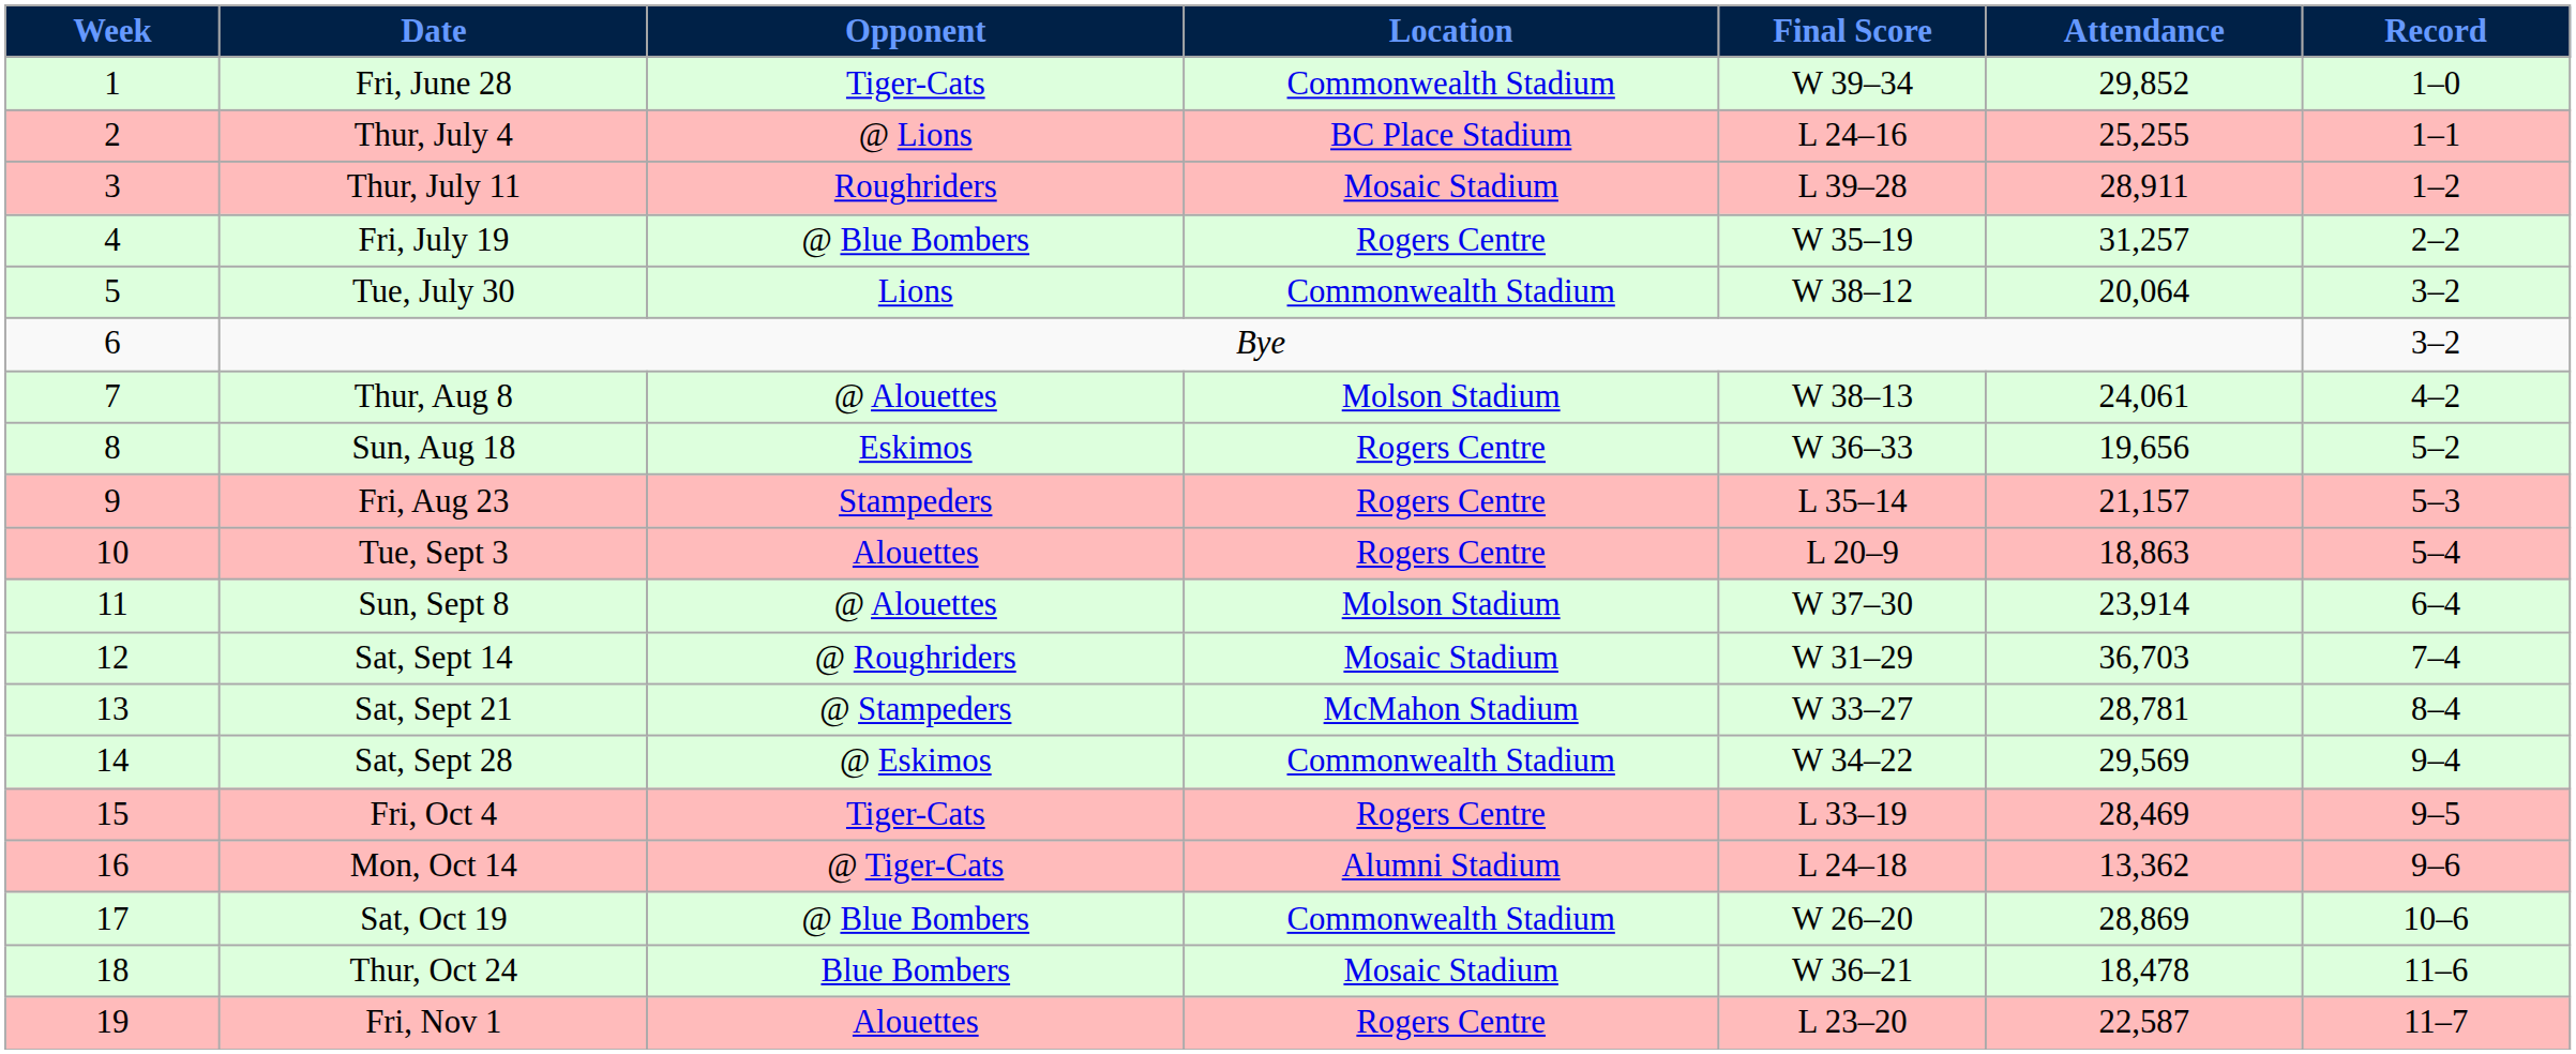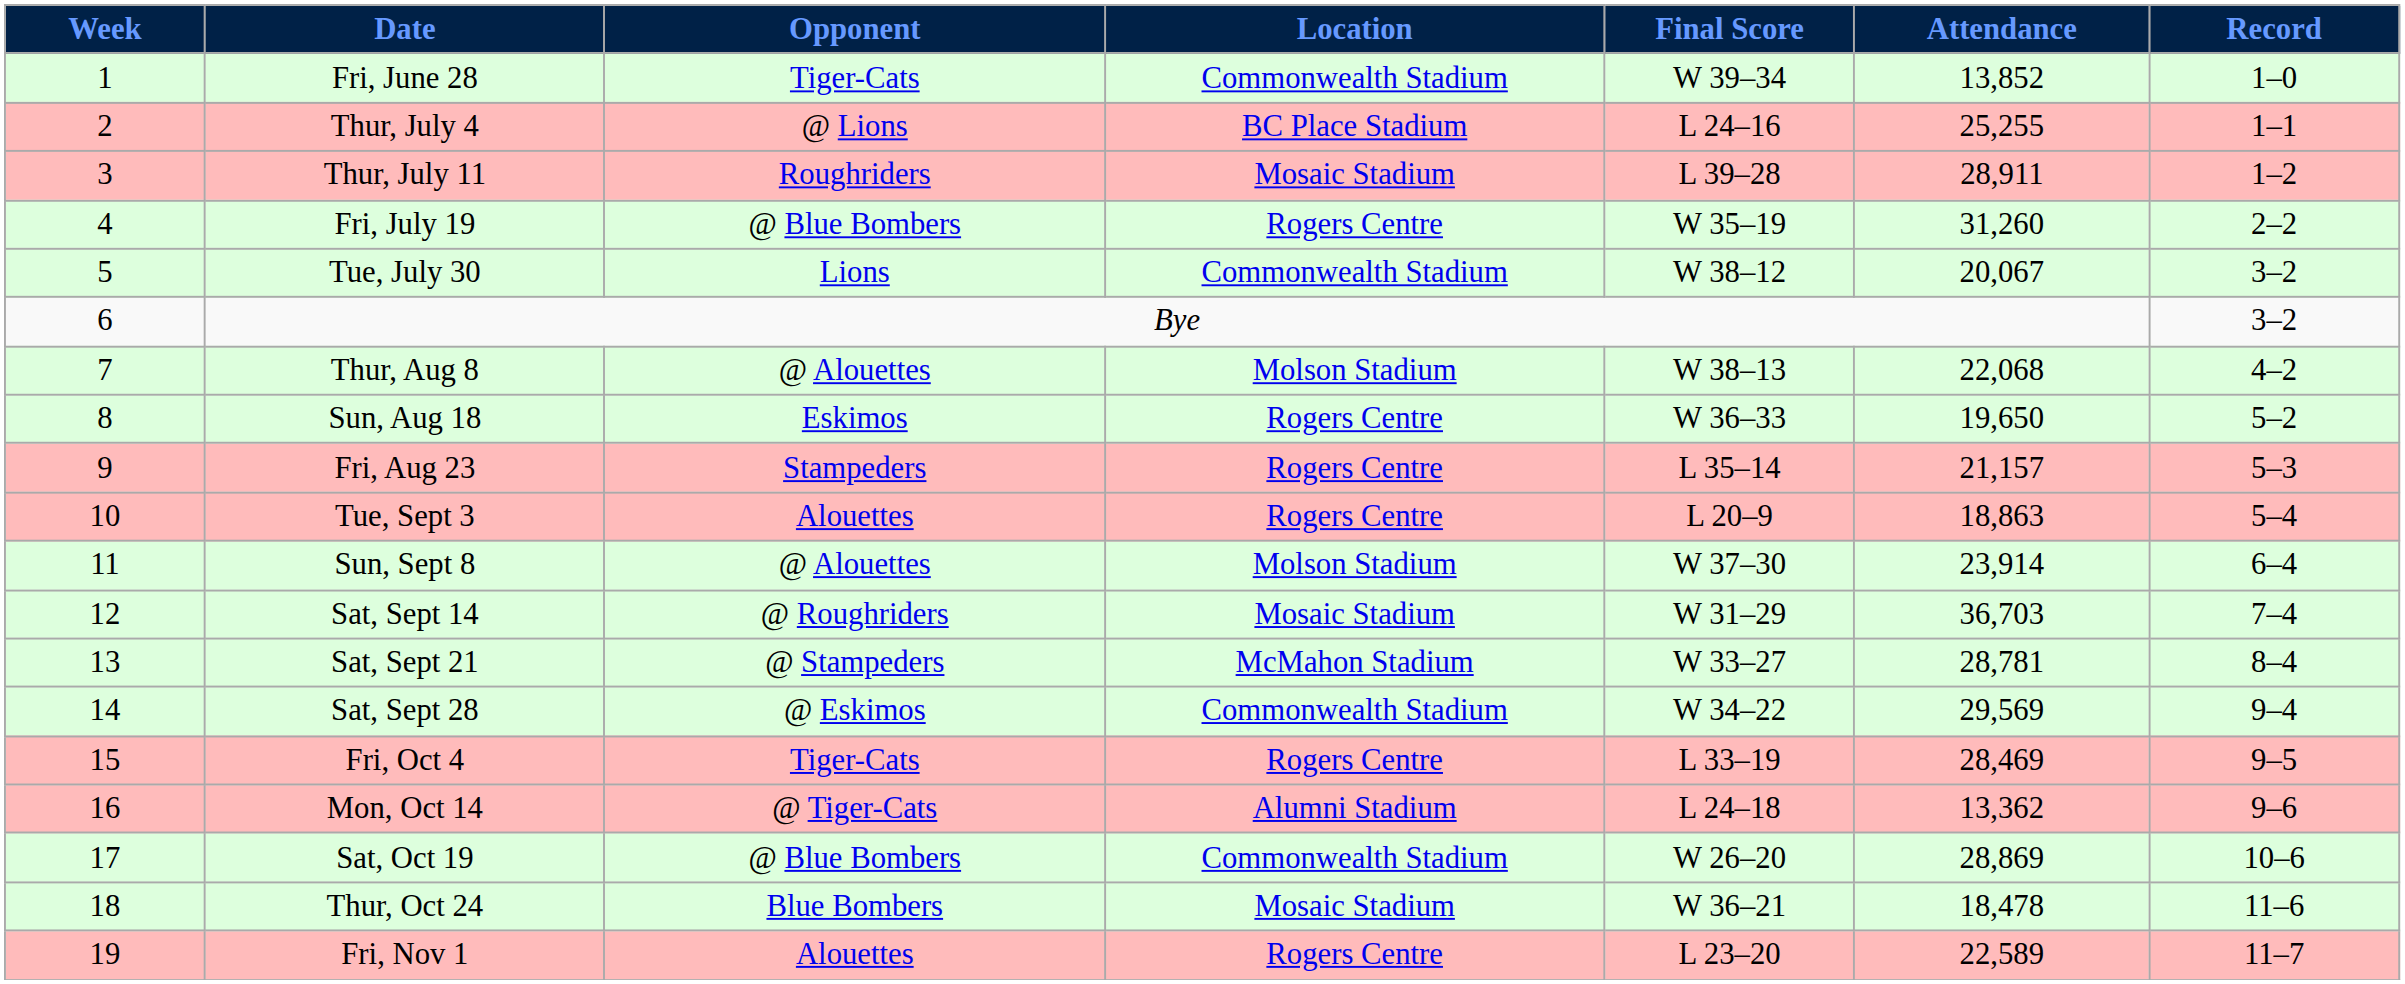 <table class="wikitable sortable">
 <tr>
 <th style="background:#002147;color:#6699FF;" width="4%">Week</th>
 <th style="background:#002147;color:#6699FF;" width="8%">Date</th>
 <th style="background:#002147;color:#6699FF;" width="10%">Opponent</th>
 <th style="background:#002147;color:#6699FF;" width="10%">Location</th>
 <th style="background:#002147;color:#6699FF;" width="5%">Final Score</th>
 <th style="background:#002147;color:#6699FF;" width="5%">Attendance</th>
 <th style="background:#002147;color:#6699FF;" width="5%">Record</th>
 </tr>
 <tr align="center" bgcolor="#ddffdd">
 <td>1</td>
 <td>Fri, June 28</td>
 <td><a href='#'>Tiger-Cats</a></td>
 <td><a href='#'>Commonwealth Stadium</a></td>
 <td>W 39–34</td>
-<td>29,852</td>
+<td>13,852</td>
 <td>1–0</td>
 </tr>
 <tr align="center" bgcolor="#ffbbbb">
 <td>2</td>
 <td>Thur, July 4</td>
 <td>@ <a href='#'>Lions</a></td>
 <td><a href='#'>BC Place Stadium</a></td>
 <td>L 24–16</td>
 <td>25,255</td>
 <td>1–1</td>
 </tr>
 <tr align="center" bgcolor="#ffbbbb">
 <td>3</td>
 <td>Thur, July 11</td>
 <td><a href='#'>Roughriders</a></td>
 <td><a href='#'>Mosaic Stadium</a></td>
 <td>L 39–28</td>
 <td>28,911</td>
 <td>1–2</td>
 </tr>
 <tr align="center" bgcolor="#ddffdd">
 <td>4</td>
 <td>Fri, July 19</td>
 <td>@ <a href='#'>Blue Bombers</a></td>
 <td><a href='#'>Rogers Centre</a></td>
 <td>W 35–19</td>
-<td>31,257</td>
+<td>31,260</td>
 <td>2–2</td>
 </tr>
 <tr align="center" bgcolor="#ddffdd">
 <td>5</td>
 <td>Tue, July 30</td>
 <td><a href='#'>Lions</a></td>
 <td><a href='#'>Commonwealth Stadium</a></td>
 <td>W 38–12</td>
-<td>20,064</td>
+<td>20,067</td>
 <td>3–2</td>
 </tr>
 <tr align="center">
 <td>6</td>
 <td colspan="5"><em>Bye</em></td>
 <td>3–2</td>
 </tr>
 <tr align="center" bgcolor="#ddffdd">
 <td>7</td>
 <td>Thur, Aug 8</td>
 <td>@ <a href='#'>Alouettes</a></td>
 <td><a href='#'>Molson Stadium</a></td>
 <td>W 38–13</td>
-<td>24,061</td>
+<td>22,068</td>
 <td>4–2</td>
 </tr>
 <tr align="center" bgcolor="#ddffdd">
 <td>8</td>
 <td>Sun, Aug 18</td>
 <td><a href='#'>Eskimos</a></td>
 <td><a href='#'>Rogers Centre</a></td>
 <td>W 36–33</td>
-<td>19,656</td>
+<td>19,650</td>
 <td>5–2</td>
 </tr>
 <tr align="center" bgcolor="#ffbbbb">
 <td>9</td>
 <td>Fri, Aug 23</td>
 <td><a href='#'>Stampeders</a></td>
 <td><a href='#'>Rogers Centre</a></td>
 <td>L 35–14</td>
 <td>21,157</td>
 <td>5–3</td>
 </tr>
 <tr align="center" bgcolor="#ffbbbb">
 <td>10</td>
 <td>Tue, Sept 3</td>
 <td><a href='#'>Alouettes</a></td>
 <td><a href='#'>Rogers Centre</a></td>
 <td>L 20–9</td>
 <td>18,863</td>
 <td>5–4</td>
 </tr>
 <tr align="center" bgcolor="#ddffdd">
 <td>11</td>
 <td>Sun, Sept 8</td>
 <td>@ <a href='#'>Alouettes</a></td>
 <td><a href='#'>Molson Stadium</a></td>
 <td>W 37–30</td>
 <td>23,914</td>
 <td>6–4</td>
 </tr>
 <tr align="center" bgcolor="#ddffdd">
 <td>12</td>
 <td>Sat, Sept 14</td>
 <td>@ <a href='#'>Roughriders</a></td>
 <td><a href='#'>Mosaic Stadium</a></td>
 <td>W 31–29</td>
 <td>36,703</td>
 <td>7–4</td>
 </tr>
 <tr align="center" bgcolor="#ddffdd">
 <td>13</td>
 <td>Sat, Sept 21</td>
 <td>@ <a href='#'>Stampeders</a></td>
 <td><a href='#'>McMahon Stadium</a></td>
 <td>W 33–27</td>
 <td>28,781</td>
 <td>8–4</td>
 </tr>
 <tr align="center" bgcolor="#ddffdd">
 <td>14</td>
 <td>Sat, Sept 28</td>
 <td>@ <a href='#'>Eskimos</a></td>
 <td><a href='#'>Commonwealth Stadium</a></td>
 <td>W 34–22</td>
 <td>29,569</td>
 <td>9–4</td>
 </tr>
 <tr align="center" bgcolor="#ffbbbb">
 <td>15</td>
 <td>Fri, Oct 4</td>
 <td><a href='#'>Tiger-Cats</a></td>
 <td><a href='#'>Rogers Centre</a></td>
 <td>L 33–19</td>
 <td>28,469</td>
 <td>9–5</td>
 </tr>
 <tr align="center" bgcolor="#ffbbbb">
 <td>16</td>
 <td>Mon, Oct 14</td>
 <td>@ <a href='#'>Tiger-Cats</a></td>
 <td><a href='#'>Alumni Stadium</a></td>
 <td>L 24–18</td>
 <td>13,362</td>
 <td>9–6</td>
 </tr>
 <tr align="center" bgcolor="#ddffdd">
 <td>17</td>
 <td>Sat, Oct 19</td>
 <td>@ <a href='#'>Blue Bombers</a></td>
 <td><a href='#'>Commonwealth Stadium</a></td>
 <td>W 26–20</td>
 <td>28,869</td>
 <td>10–6</td>
 </tr>
 <tr align="center" bgcolor="#ddffdd">
 <td>18</td>
 <td>Thur, Oct 24</td>
 <td><a href='#'>Blue Bombers</a></td>
 <td><a href='#'>Mosaic Stadium</a></td>
 <td>W 36–21</td>
 <td>18,478</td>
 <td>11–6</td>
 </tr>
 <tr align="center" bgcolor="#ffbbbb">
 <td>19</td>
 <td>Fri, Nov 1</td>
 <td><a href='#'>Alouettes</a></td>
 <td><a href='#'>Rogers Centre</a></td>
 <td>L 23–20</td>
-<td>22,587</td>
+<td>22,589</td>
 <td>11–7</td>
 </tr>
 <tr>
 </tr>
 </table>
